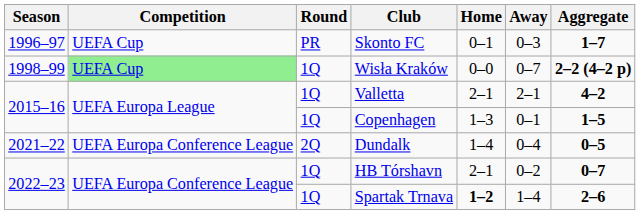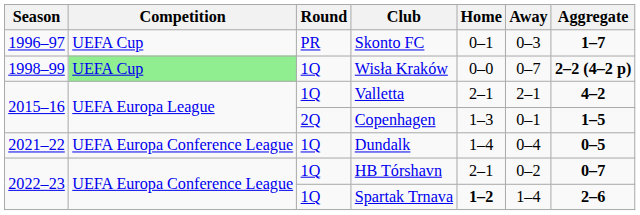 <table class="wikitable">
 <tr>
 <th>Season</th>
 <th>Competition</th>
 <th>Round</th>
 <th>Club</th>
 <th>Home</th>
 <th>Away</th>
 <th>Aggregate</th>
 </tr>
 <tr>
 <td><a href='#'>1996–97</a></td>
 <td><a href='#'>UEFA Cup</a></td>
 <td><a href='#'>PR</a></td>
 <td> <a href='#'>Skonto FC</a></td>
 <td style="text-align:center;">0–1</td>
 <td style="text-align:center;">0–3</td>
 <td style="text-align:center;"><strong>1–7</strong></td>
 </tr>
 <tr>
 <td><a href='#'>1998–99</a></td>
 <td style="background: lightgreen;"><a href='#'>UEFA Cup</a></td>
 <td><a href='#'>1Q</a></td>
 <td> <a href='#'>Wisła Kraków</a></td>
 <td style="text-align:center;">0–0</td>
 <td style="text-align:center;">0–7</td>
 <td style="text-align:center;"><strong>2–2 (4–2 p)</strong></td>
 </tr>
 <tr>
 <td rowspan=2><a href='#'>2015–16</a></td>
 <td rowspan=2><a href='#'>UEFA Europa League</a></td>
 <td><a href='#'>1Q</a></td>
 <td> <a href='#'>Valletta</a></td>
 <td style="text-align:center;">2–1</td>
 <td style="text-align:center;">2–1</td>
 <td style="text-align:center;"><strong>4–2</strong></td>
 </tr>
 <tr>
-<td><a href='#'>1Q</a></td>
+<td><a href='#'>2Q</a></td>
 <td> <a href='#'>Copenhagen</a></td>
 <td style="text-align:center;">1–3</td>
 <td style="text-align:center;">0–1</td>
 <td style="text-align:center;"><strong>1–5</strong></td>
 </tr>
 <tr>
 <td rowspan=1><a href='#'>2021–22</a></td>
 <td rowspan=1><a href='#'>UEFA Europa Conference League</a></td>
-<td><a href='#'>2Q</a></td>
+<td><a href='#'>1Q</a></td>
 <td> <a href='#'>Dundalk</a></td>
 <td style="text-align:center;">1–4</td>
 <td style="text-align:center;">0–4</td>
 <td style="text-align:center;"><strong>0–5</strong></td>
 </tr>
 <tr>
 <td rowspan=2><a href='#'>2022–23</a></td>
 <td rowspan=2><a href='#'>UEFA Europa Conference League</a></td>
 <td><a href='#'>1Q</a></td>
 <td> <a href='#'>HB Tórshavn</a></td>
 <td style="text-align:center;">2–1 </td>
 <td style="text-align:center;">0–2</td>
 <td style="text-align:center;"><strong>0–7</strong></td>
 </tr>
 <tr>
 <td><a href='#'>1Q</a></td>
 <td> <a href='#'>Spartak Trnava</a></td>
 <td style="text-align:center;"><strong>1–2</strong></td>
 <td style="text-align:center;">1–4</td>
 <td style="text-align:center;"><strong>2–6</strong></td>
 </tr>
 </table>
